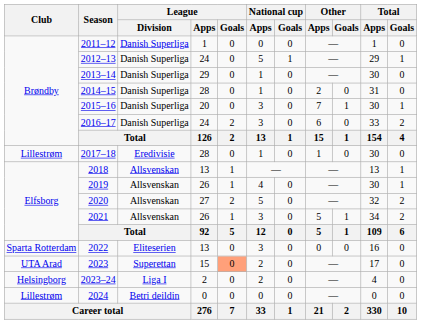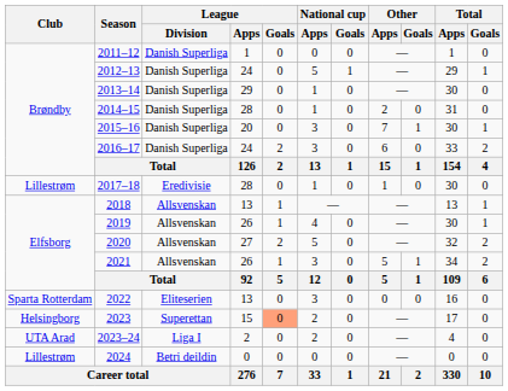 <table class="wikitable" style="text-align:center">
 <tr>
 <th rowspan="2">Club</th>
 <th rowspan="2">Season</th>
 <th colspan="3">League</th>
 <th colspan="2">National cup</th>
 <th colspan="2">Other</th>
 <th colspan="2">Total</th>
 </tr>
 <tr>
 <th>Division</th>
 <th>Apps</th>
 <th>Goals</th>
 <th>Apps</th>
 <th>Goals</th>
 <th>Apps</th>
 <th>Goals</th>
 <th>Apps</th>
 <th>Goals</th>
 </tr>
 <tr>
 <td rowspan="7"><a href='#'>Brøndby</a></td>
 <td><a href='#'>2011–12</a></td>
 <td><a href='#'>Danish Superliga</a></td>
 <td>1</td>
 <td>0</td>
 <td>0</td>
 <td>0</td>
 <td colspan="2">—</td>
 <td>1</td>
 <td>0</td>
 </tr>
 <tr>
 <td><a href='#'>2012–13</a></td>
 <td>Danish Superliga</td>
 <td>24</td>
 <td>0</td>
 <td>5</td>
 <td>1</td>
 <td colspan="2">—</td>
 <td>29</td>
 <td>1</td>
 </tr>
 <tr>
 <td><a href='#'>2013–14</a></td>
 <td>Danish Superliga</td>
 <td>29</td>
 <td>0</td>
 <td>1</td>
 <td>0</td>
 <td colspan="2">—</td>
 <td>30</td>
 <td>0</td>
 </tr>
 <tr>
 <td><a href='#'>2014–15</a></td>
 <td>Danish Superliga</td>
 <td>28</td>
 <td>0</td>
 <td>1</td>
 <td>0</td>
 <td>2</td>
 <td>0</td>
 <td>31</td>
 <td>0</td>
 </tr>
 <tr>
 <td><a href='#'>2015–16</a></td>
 <td>Danish Superliga</td>
 <td>20</td>
 <td>0</td>
 <td>3</td>
 <td>0</td>
 <td>7</td>
 <td>1</td>
 <td>30</td>
 <td>1</td>
 </tr>
 <tr>
 <td><a href='#'>2016–17</a></td>
 <td>Danish Superliga</td>
 <td>24</td>
 <td>2</td>
 <td>3</td>
 <td>0</td>
 <td>6</td>
 <td>0</td>
 <td>33</td>
 <td>2</td>
 </tr>
 <tr>
 <th colspan="2">Total</th>
 <th>126</th>
 <th>2</th>
 <th>13</th>
 <th>1</th>
 <th>15</th>
 <th>1</th>
 <th>154</th>
 <th>4</th>
 </tr>
 <tr>
 <td><a href='#'>Lillestrøm</a></td>
 <td><a href='#'>2017–18</a></td>
 <td><a href='#'>Eredivisie</a></td>
 <td>28</td>
 <td>0</td>
 <td>1</td>
 <td>0</td>
 <td>1</td>
 <td>0</td>
 <td>30</td>
 <td>0</td>
 </tr>
 <tr>
 <td rowspan="5"><a href='#'>Elfsborg</a></td>
 <td><a href='#'>2018</a></td>
 <td><a href='#'>Allsvenskan</a></td>
 <td>13</td>
 <td>1</td>
 <td colspan="2">—</td>
 <td colspan="2">—</td>
 <td>13</td>
 <td>1</td>
 </tr>
 <tr>
 <td><a href='#'>2019</a></td>
 <td>Allsvenskan</td>
 <td>26</td>
 <td>1</td>
 <td>4</td>
 <td>0</td>
 <td colspan="2">—</td>
 <td>30</td>
 <td>1</td>
 </tr>
 <tr>
 <td><a href='#'>2020</a></td>
 <td>Allsvenskan</td>
 <td>27</td>
 <td>2</td>
 <td>5</td>
 <td>0</td>
 <td colspan="2">—</td>
 <td>32</td>
 <td>2</td>
 </tr>
 <tr>
 <td><a href='#'>2021</a></td>
 <td>Allsvenskan</td>
 <td>26</td>
 <td>1</td>
 <td>3</td>
 <td>0</td>
 <td>5</td>
 <td>1</td>
 <td>34</td>
 <td>2</td>
 </tr>
 <tr>
 <th colspan="2">Total</th>
 <th>92</th>
 <th>5</th>
 <th>12</th>
 <th>0</th>
 <th>5</th>
 <th>1</th>
 <th>109</th>
 <th>6</th>
 </tr>
 <tr>
 <td><a href='#'>Sparta Rotterdam</a></td>
 <td><a href='#'>2022</a></td>
 <td><a href='#'>Eliteserien</a></td>
 <td>13</td>
 <td>0</td>
 <td>3</td>
 <td>0</td>
 <td>0</td>
 <td>0</td>
 <td>16</td>
 <td>0</td>
 </tr>
 <tr>
-<td><a href='#'>UTA Arad</a></td>
+<td><a href='#'>Helsingborg</a></td>
 <td><a href='#'>2023</a></td>
 <td><a href='#'>Superettan</a></td>
 <td>15</td>
 <td style="background: lightsalmon;">0</td>
 <td>2</td>
 <td>0</td>
 <td colspan="2">—</td>
 <td>17</td>
 <td>0</td>
 </tr>
 <tr>
-<td><a href='#'>Helsingborg</a></td>
+<td><a href='#'>UTA Arad</a></td>
 <td><a href='#'>2023–24</a></td>
 <td><a href='#'>Liga I</a></td>
 <td>2</td>
 <td>0</td>
 <td>2</td>
 <td>0</td>
 <td colspan="2">—</td>
 <td>4</td>
 <td>0</td>
 </tr>
 <tr>
 <td><a href='#'>Lillestrøm</a></td>
 <td><a href='#'>2024</a></td>
 <td><a href='#'>Betri deildin</a></td>
 <td>0</td>
 <td>0</td>
 <td>0</td>
 <td>0</td>
 <td colspan="2">—</td>
 <td>0</td>
 <td>0</td>
 </tr>
 <tr>
 <th colspan="3">Career total</th>
 <th>276</th>
 <th>7</th>
 <th>33</th>
 <th>1</th>
 <th>21</th>
 <th>2</th>
 <th>330</th>
 <th>10</th>
 </tr>
 </table>
